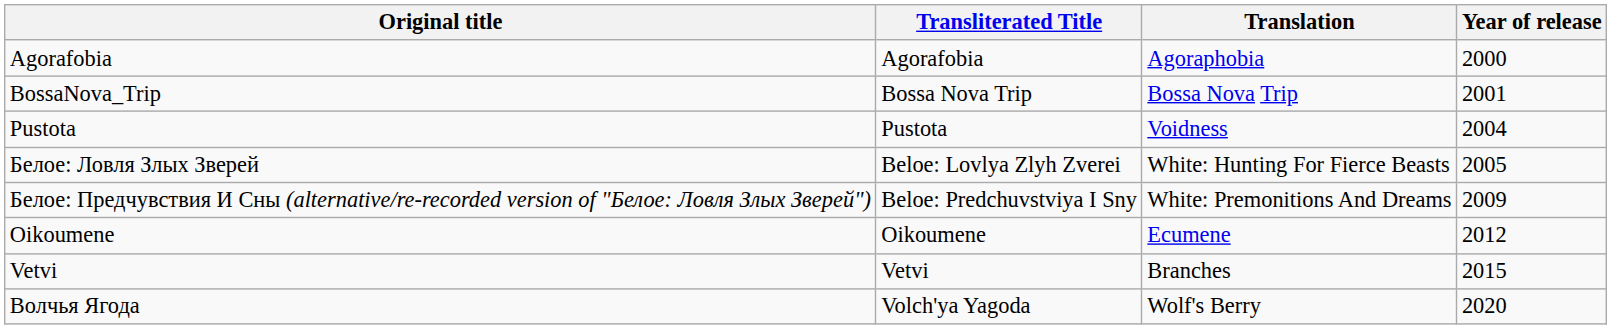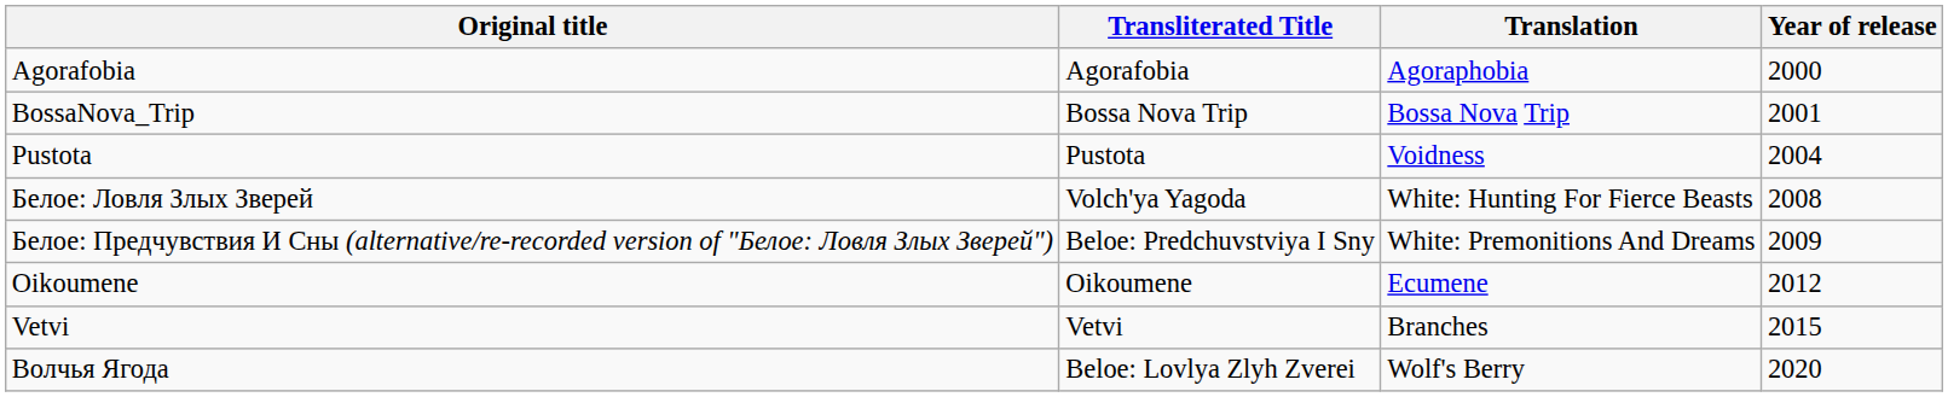 <table class="wikitable">
 <tr>
 <th>Original title</th>
 <th><a href='#'>Transliterated Title</a></th>
 <th>Translation</th>
 <th>Year of release</th>
 </tr>
 <tr>
 <td>Agorafobia</td>
 <td>Agorafobia</td>
 <td><a href='#'>Agoraphobia</a></td>
 <td>2000</td>
 </tr>
 <tr>
 <td>BossaNova_Trip</td>
 <td>Bossa Nova Trip</td>
 <td><a href='#'>Bossa Nova</a> <a href='#'>Trip</a></td>
 <td>2001</td>
 </tr>
 <tr>
 <td>Pustota</td>
 <td>Pustota</td>
 <td><a href='#'>Voidness</a></td>
 <td>2004</td>
 </tr>
 <tr>
 <td>Белое: Ловля Злых Зверей</td>
-<td>Beloe: Lovlya Zlyh Zverei</td>
+<td>Volch'ya Yagoda</td>
 <td>White: Hunting For Fierce Beasts</td>
-<td>2005</td>
+<td>2008</td>
 </tr>
 <tr>
 <td>Белое: Предчувствия И Сны <em>(alternative/re-recorded version of "Белое: Ловля Злых Зверей")</em></td>
 <td>Beloe: Predchuvstviya I Sny</td>
 <td>White: Premonitions And Dreams</td>
 <td>2009</td>
 </tr>
 <tr>
 <td>Oikoumene</td>
 <td>Oikoumene</td>
 <td><a href='#'>Ecumene</a></td>
 <td>2012</td>
 </tr>
 <tr>
 <td>Vetvi</td>
 <td>Vetvi</td>
 <td>Branches</td>
 <td>2015</td>
 </tr>
 <tr>
 <td>Волчья Ягода</td>
-<td>Volch'ya Yagoda</td>
+<td>Beloe: Lovlya Zlyh Zverei</td>
 <td>Wolf's Berry</td>
 <td>2020</td>
 </tr>
 </table>
